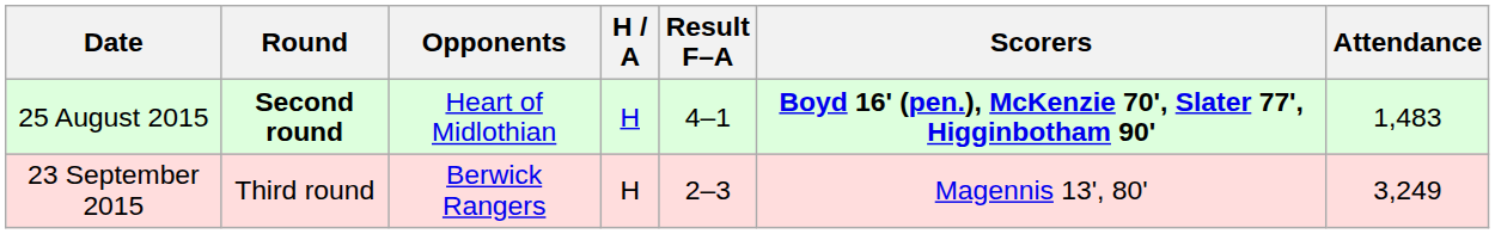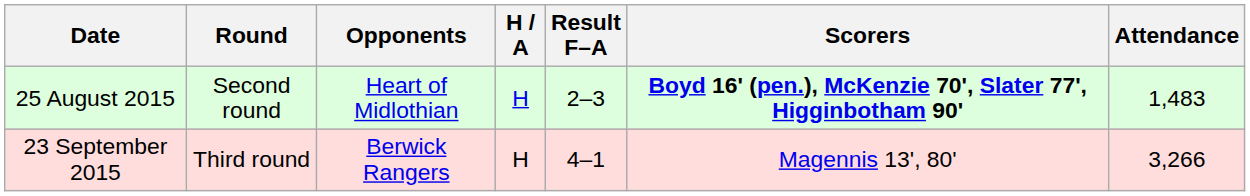 <table class="wikitable" style="text-align:center">
 <tr>
 <th>Date</th>
 <th>Round</th>
 <th>Opponents</th>
 <th>H / A</th>
 <th>Result<br>F–A</th>
 <th>Scorers</th>
 <th>Attendance</th>
 </tr>
 <tr bgcolor=#ddffdd>
 <td>25 August 2015</td>
-<td><strong>Second round</strong></td>
+<td>Second round</td>
 <td><a href='#'>Heart of Midlothian</a></td>
 <td><a href='#'>H</a></td>
-<td>4–1</td>
+<td>2–3</td>
 <td><strong><a href='#'>Boyd</a> 16' (<a href='#'>pen.</a>), <a href='#'>McKenzie</a> 70', <a href='#'>Slater</a> 77', <a href='#'>Higginbotham</a> 90'</strong></td>
 <td>1,483</td>
 </tr>
 <tr bgcolor=#ffdddd>
 <td>23 September 2015</td>
 <td>Third round</td>
 <td><a href='#'>Berwick Rangers</a></td>
 <td>H</td>
-<td>2–3</td>
+<td>4–1</td>
 <td><a href='#'>Magennis</a> 13', 80'</td>
-<td>3,249</td>
+<td>3,266</td>
 </tr>
 </table>
